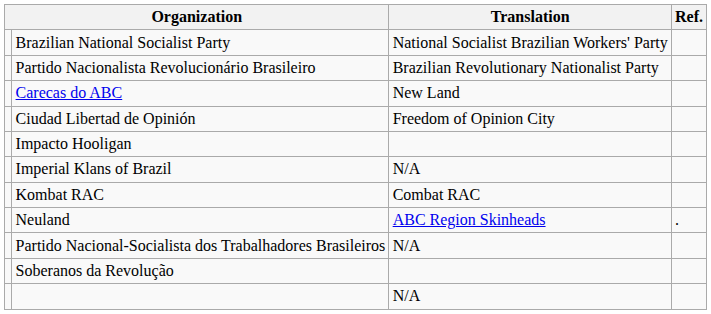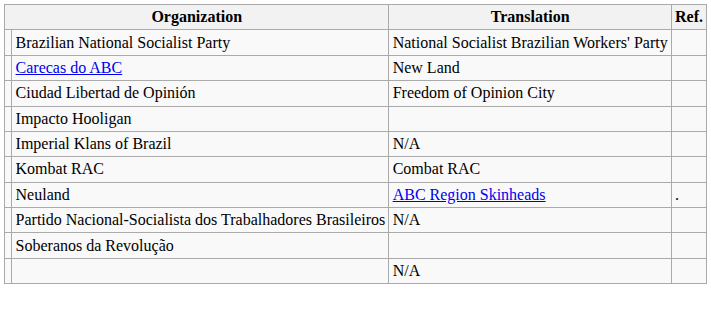 <table class="wikitable">
 <tr>
 <th colspan="2">Organization</th>
 <th>Translation</th>
 <th>Ref.</th>
 </tr>
 <tr>
 <td></td>
 <td>Brazilian National Socialist Party</td>
 <td>National Socialist Brazilian Workers' Party</td>
-<td></td>
-</tr>
-<tr>
-<td></td>
-<td>Partido Nacionalista Revolucionário Brasileiro</td>
-<td>Brazilian Revolutionary Nationalist Party</td>
 <td></td>
 </tr>
 <tr>
 <td></td>
 <td><a href='#'>Carecas do ABC</a></td>
 <td>New Land</td>
 </tr>
 <tr>
 <td></td>
 <td>Ciudad Libertad de Opinión</td>
 <td>Freedom of Opinion City</td>
 <td></td>
 </tr>
 <tr>
 <td></td>
 <td>Impacto Hooligan</td>
 <td></td>
 <td></td>
 </tr>
 <tr>
 <td></td>
 <td>Imperial Klans of Brazil</td>
 <td>N/A</td>
 <td></td>
 </tr>
 <tr>
 <td></td>
 <td>Kombat RAC</td>
 <td>Combat RAC</td>
 <td></td>
 </tr>
 <tr>
 <td></td>
 <td>Neuland</td>
 <td><a href='#'>ABC Region Skinheads</a></td>
 <td>.</td>
 </tr>
 <tr>
 <td></td>
 <td>Partido Nacional-Socialista dos Trabalhadores Brasileiros</td>
 <td>N/A</td>
 <td></td>
 </tr>
 <tr>
 <td></td>
 <td>Soberanos da Revolução</td>
 <td></td>
 <td></td>
 </tr>
 <tr>
 <td></td>
 <td></td>
 <td>N/A</td>
 <td></td>
 </tr>
 </table>
